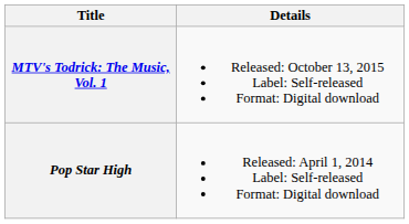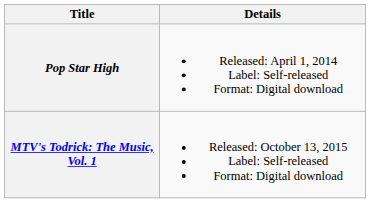 <table class="wikitable plainrowheaders" style="text-align:center;" border="1">
 <tr>
 <th scope="col" style="width:12em;">Title</th>
 <th scope="col" style="width:16em;">Details</th>
 </tr>
 <tr>
+<th scope="row"><em>Pop Star High</em></th>
+<td><br><ul><li>Released: April 1, 2014</li><li>Label: Self-released</li><li>Format: Digital download</li></ul></td>
+</tr>
+<tr>
 <th scope="row"><em><a href='#'>MTV's Todrick: The Music, Vol. 1</a></em></th>
 <td><br><ul><li>Released: October 13, 2015</li><li>Label: Self-released</li><li>Format: Digital download</li></ul></td>
 </tr>
-<tr>
-<th scope="row"><em>Pop Star High</em></th>
-<td><br><ul><li>Released: April 1, 2014</li><li>Label: Self-released</li><li>Format: Digital download</li></ul></td>
-</tr>
 </table>
